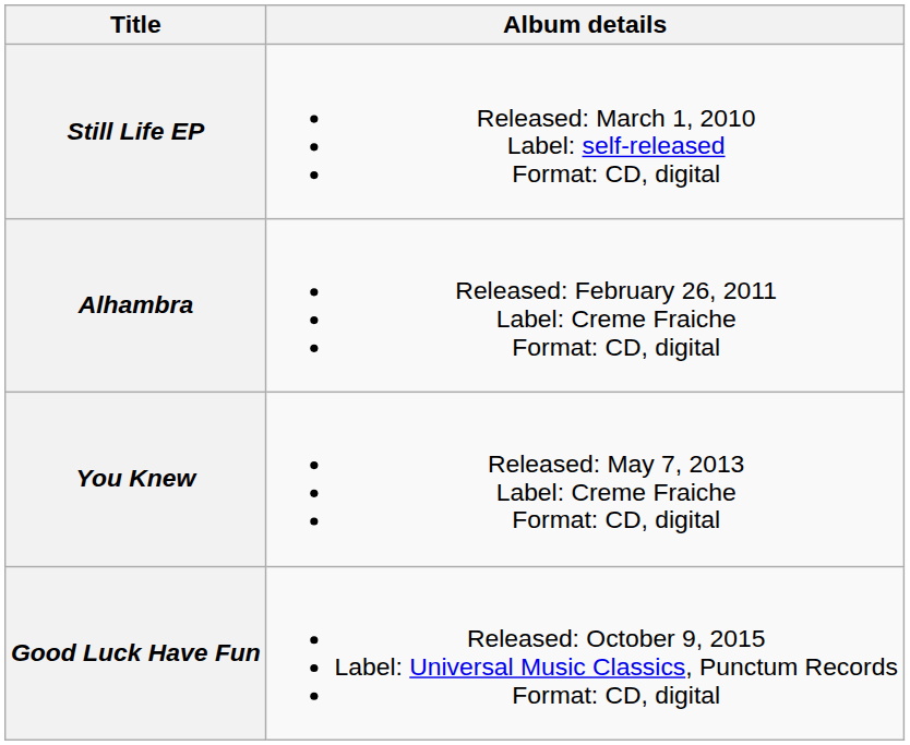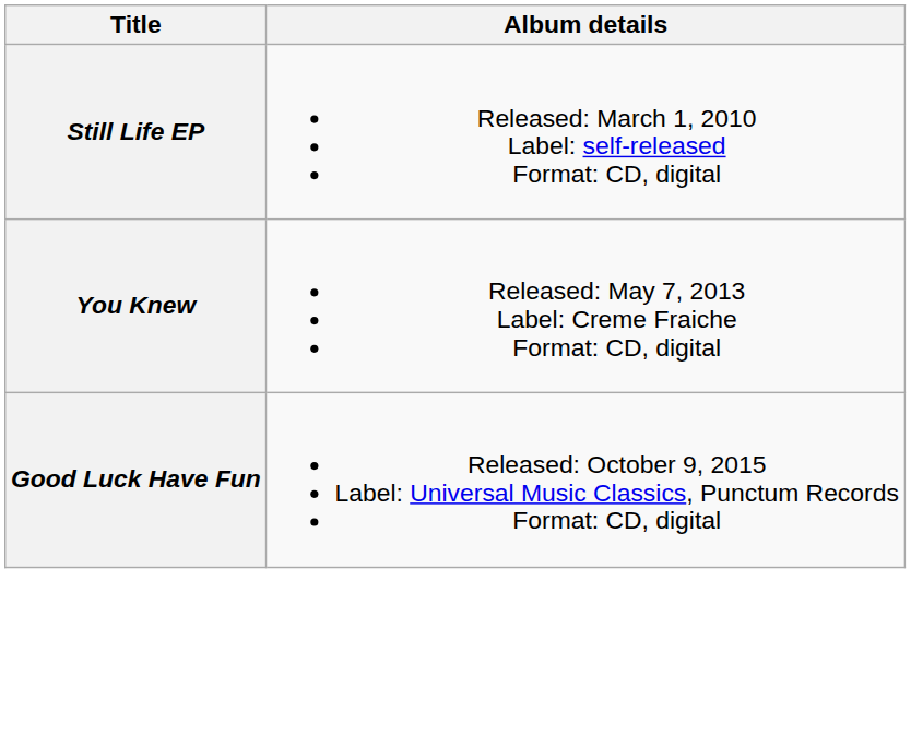 <table class="wikitable plainrowheaders" style="text-align:center;">
 <tr>
 <th>Title</th>
 <th>Album details</th>
 </tr>
 <tr>
 <th scope="row"><strong><em>Still Life EP</em></strong></th>
 <td><br><ul><li>Released: March 1, 2010</li><li>Label: <a href='#'>self-released</a></li><li>Format: CD, digital</li></ul></td>
 </tr>
 <tr>
-<th scope="row"><strong><em>Alhambra</em></strong></th>
-<td><br><ul><li>Released: February 26, 2011</li><li>Label: Creme Fraiche</li><li>Format: CD, digital</li></ul></td>
-</tr>
-<tr>
 <th scope="row"><strong><em>You Knew</em></strong></th>
 <td><br><ul><li>Released: May 7, 2013</li><li>Label: Creme Fraiche</li><li>Format: CD, digital</li></ul></td>
 </tr>
 <tr>
 <th><em>Good Luck Have Fun</em></th>
 <td><br><ul><li>Released: October 9, 2015</li><li>Label: <a href='#'>Universal Music Classics</a>, Punctum Records</li><li>Format: CD, digital</li></ul></td>
 </tr>
 </table>
